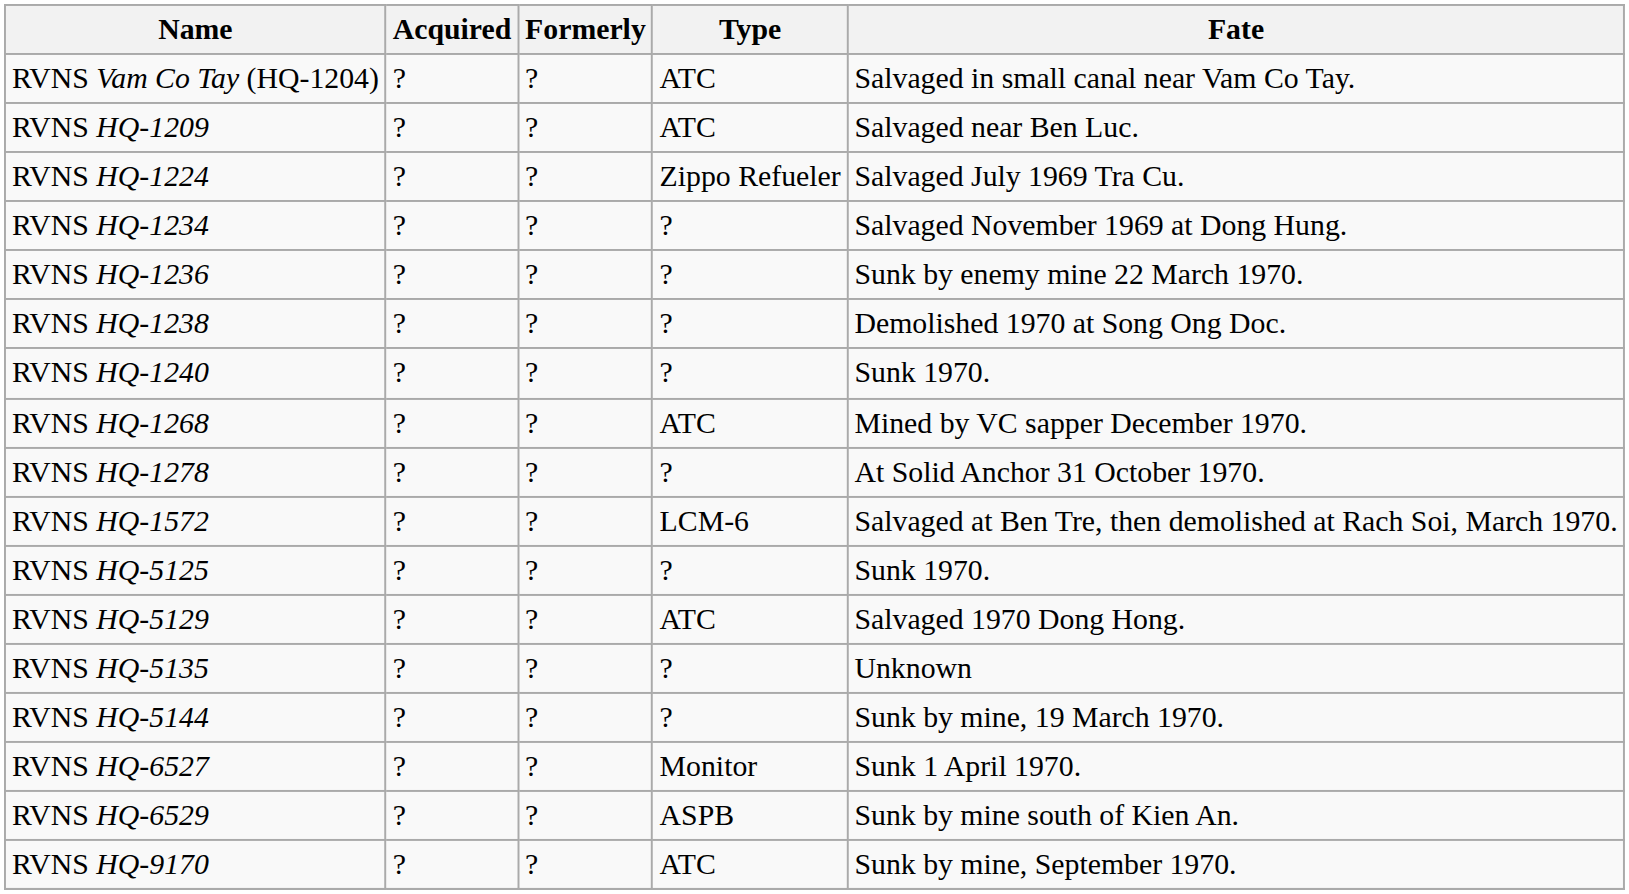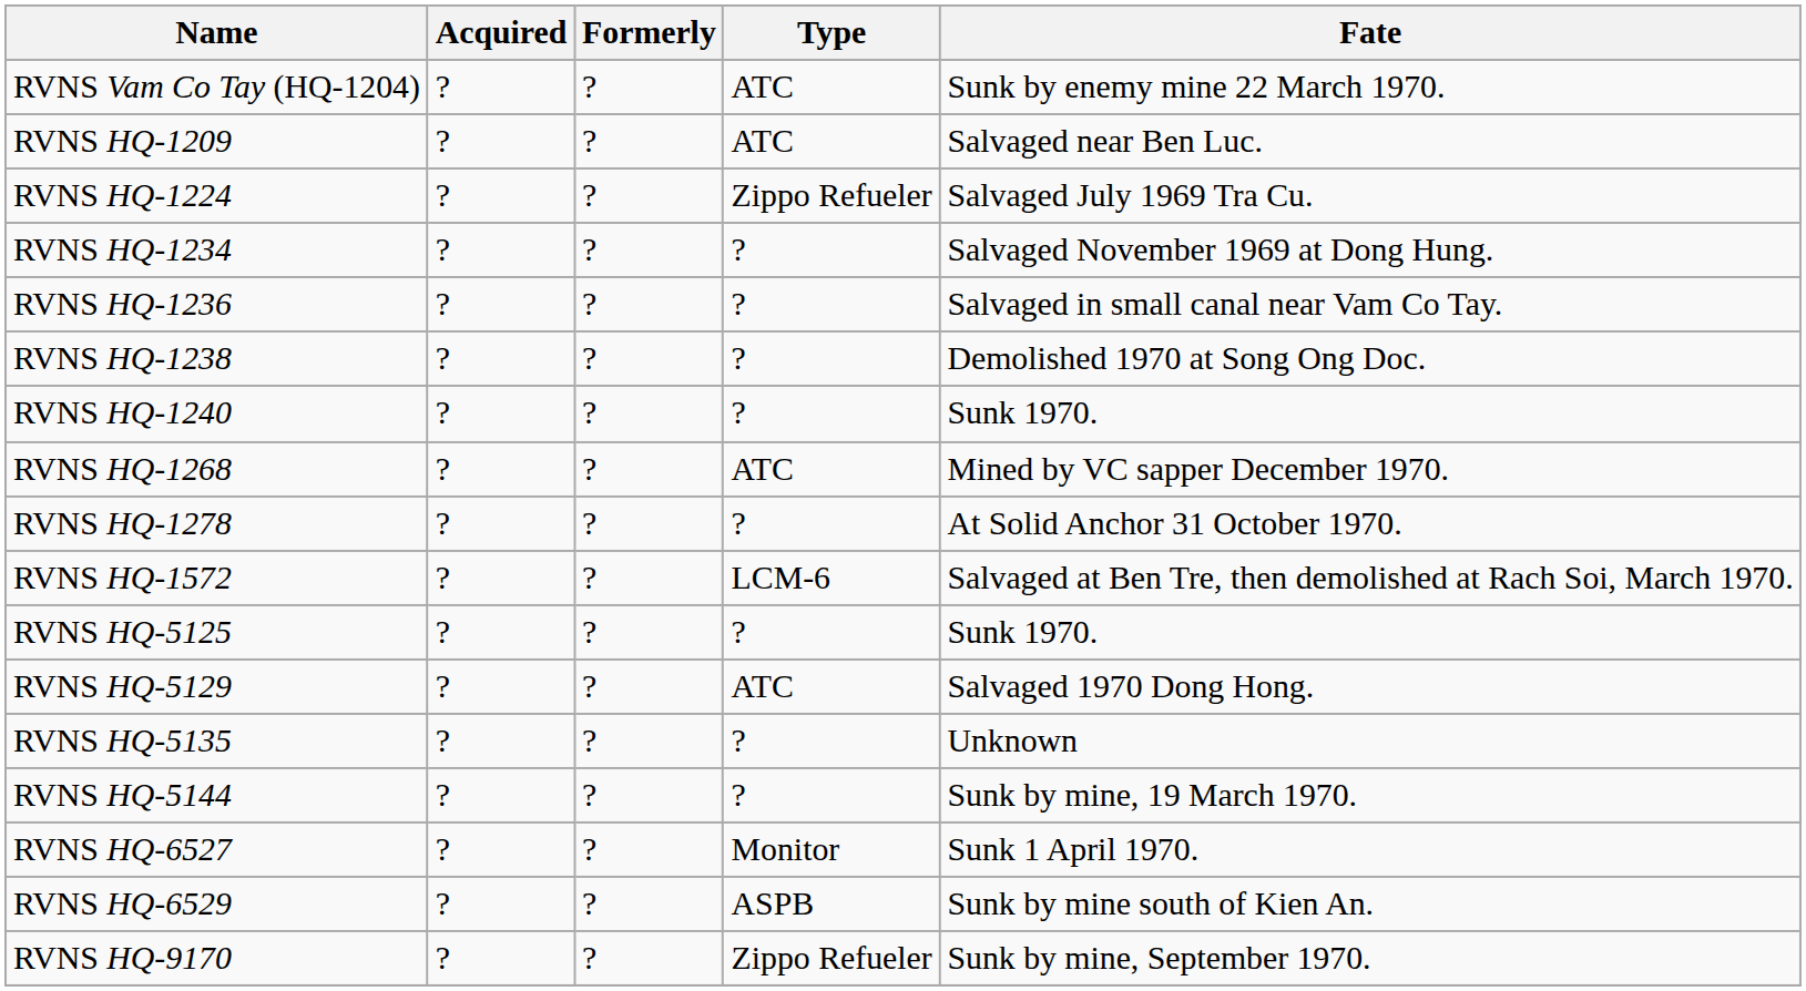 <table class="wikitable" style="font-size:95%;">
 <tr>
 <th>Name</th>
 <th>Acquired</th>
 <th>Formerly</th>
 <th>Type</th>
 <th>Fate</th>
 </tr>
 <tr>
 <td>RVNS <em>Vam Co Tay</em> (HQ-1204)</td>
 <td>?</td>
 <td>?</td>
 <td>ATC</td>
-<td>Salvaged in small canal near Vam Co Tay.</td>
+<td>Sunk by enemy mine 22 March 1970.</td>
 </tr>
 <tr>
 <td>RVNS <em>HQ-1209</em></td>
 <td>?</td>
 <td>?</td>
 <td>ATC</td>
 <td>Salvaged near Ben Luc.</td>
 </tr>
 <tr>
 <td>RVNS <em>HQ-1224</em></td>
 <td>?</td>
 <td>?</td>
 <td>Zippo Refueler</td>
 <td>Salvaged July 1969 Tra Cu.</td>
 </tr>
 <tr>
 <td>RVNS <em>HQ-1234</em></td>
 <td>?</td>
 <td>?</td>
 <td>?</td>
 <td>Salvaged November 1969 at Dong Hung.</td>
 </tr>
 <tr>
 <td>RVNS <em>HQ-1236</em></td>
 <td>?</td>
 <td>?</td>
 <td>?</td>
-<td>Sunk by enemy mine 22 March 1970.</td>
+<td>Salvaged in small canal near Vam Co Tay.</td>
 </tr>
 <tr>
 <td>RVNS <em>HQ-1238</em></td>
 <td>?</td>
 <td>?</td>
 <td>?</td>
 <td>Demolished 1970 at Song Ong Doc.</td>
 </tr>
 <tr>
 <td>RVNS <em>HQ-1240</em></td>
 <td>?</td>
 <td>?</td>
 <td>?</td>
 <td>Sunk 1970.</td>
 </tr>
 <tr>
 <td>RVNS <em>HQ-1268</em></td>
 <td>?</td>
 <td>?</td>
 <td>ATC</td>
 <td>Mined by VC sapper December 1970.</td>
 </tr>
 <tr>
 <td>RVNS <em>HQ-1278</em></td>
 <td>?</td>
 <td>?</td>
 <td>?</td>
 <td>At Solid Anchor 31 October 1970.</td>
 </tr>
 <tr>
 <td>RVNS <em>HQ-1572</em></td>
 <td>?</td>
 <td>?</td>
 <td>LCM-6</td>
 <td>Salvaged at Ben Tre, then demolished at Rach Soi, March 1970.</td>
 </tr>
 <tr>
 <td>RVNS <em>HQ-5125</em></td>
 <td>?</td>
 <td>?</td>
 <td>?</td>
 <td>Sunk 1970.</td>
 </tr>
 <tr>
 <td>RVNS <em>HQ-5129</em></td>
 <td>?</td>
 <td>?</td>
 <td>ATC</td>
 <td>Salvaged 1970 Dong Hong.</td>
 </tr>
 <tr>
 <td>RVNS <em>HQ-5135</em></td>
 <td>?</td>
 <td>?</td>
 <td>?</td>
 <td>Unknown</td>
 </tr>
 <tr>
 <td>RVNS <em>HQ-5144</em></td>
 <td>?</td>
 <td>?</td>
 <td>?</td>
 <td>Sunk by mine, 19 March 1970.</td>
 </tr>
 <tr>
 <td>RVNS <em>HQ-6527</em></td>
 <td>?</td>
 <td>?</td>
 <td>Monitor</td>
 <td>Sunk 1 April 1970.</td>
 </tr>
 <tr>
 <td>RVNS <em>HQ-6529</em></td>
 <td>?</td>
 <td>?</td>
 <td>ASPB</td>
 <td>Sunk by mine south of Kien An.</td>
 </tr>
 <tr>
 <td>RVNS <em>HQ-9170</em></td>
 <td>?</td>
 <td>?</td>
-<td>ATC</td>
+<td>Zippo Refueler</td>
 <td>Sunk by mine, September 1970.</td>
 </tr>
 <tr>
 </tr>
 </table>
